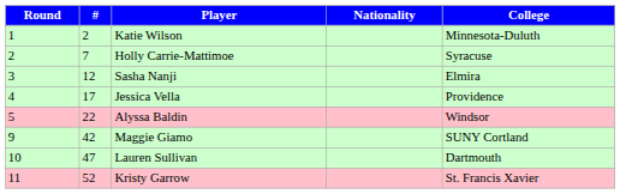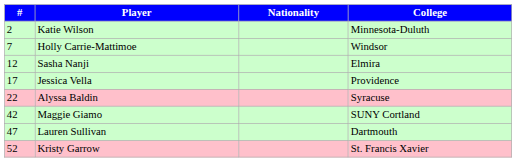 <table class="wikitable" width="60%">
 <tr align="center"  style="background:blue;color:#FFFFFF;">
-<td><strong>Round</strong></td>
 <td><strong>#</strong></td>
 <td><strong>Player</strong></td>
 <td><strong>Nationality</strong></td>
 <td><strong>College</strong></td>
 </tr>
 <tr bgcolor="#CCFFCC">
-<td>1</td>
 <td>2</td>
 <td>Katie Wilson</td>
 <td></td>
 <td>Minnesota-Duluth</td>
 </tr>
 <tr bgcolor="#CCFFCC">
-<td>2</td>
 <td>7</td>
 <td>Holly Carrie-Mattimoe</td>
 <td></td>
-<td>Syracuse</td>
+<td>Windsor</td>
 </tr>
 <tr bgcolor="#CCFFCC">
-<td>3</td>
 <td>12</td>
 <td>Sasha Nanji</td>
 <td></td>
 <td>Elmira</td>
 </tr>
 <tr bgcolor="#CCFFCC">
-<td>4</td>
 <td>17</td>
 <td>Jessica Vella</td>
 <td></td>
 <td>Providence</td>
 </tr>
 <tr bgcolor="pink">
-<td>5</td>
 <td>22</td>
 <td>Alyssa Baldin</td>
 <td></td>
-<td>Windsor</td>
+<td>Syracuse</td>
 </tr>
 <tr bgcolor="#CCFFCC">
-<td>9</td>
 <td>42</td>
 <td>Maggie Giamo</td>
 <td></td>
 <td>SUNY Cortland</td>
 </tr>
 <tr bgcolor="#CCFFCC">
-<td>10</td>
 <td>47</td>
 <td>Lauren Sullivan</td>
 <td></td>
 <td>Dartmouth</td>
 </tr>
 <tr bgcolor="pink">
-<td>11</td>
 <td>52</td>
 <td>Kristy Garrow</td>
 <td></td>
 <td>St. Francis Xavier</td>
 </tr>
 </table>
